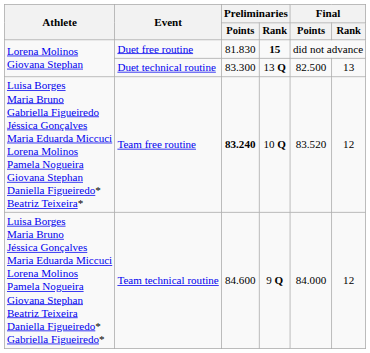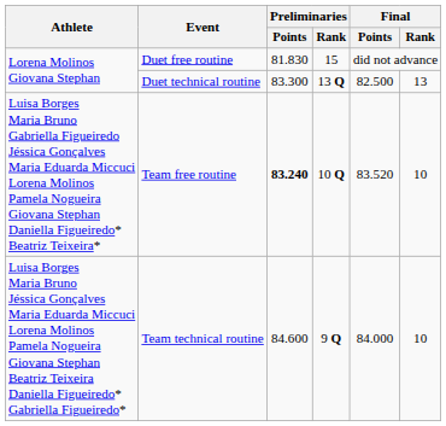 <table class=wikitable style="font-size:90%">
 <tr>
 <th rowspan="2">Athlete</th>
 <th rowspan="2">Event</th>
 <th colspan="2">Preliminaries</th>
 <th colspan="2">Final</th>
 </tr>
 <tr style="font-size:95%">
 <th>Points</th>
 <th>Rank</th>
 <th>Points</th>
 <th>Rank</th>
 </tr>
 <tr align=center>
 <td align=left rowspan=2><a href='#'>Lorena Molinos</a><br><a href='#'>Giovana Stephan</a></td>
 <td align=left><a href='#'>Duet free routine</a></td>
 <td>81.830</td>
-<td><strong>15</strong></td>
+<td>15</td>
 <td colspan=2>did not advance</td>
 </tr>
 <tr align=center>
 <td align=left><a href='#'>Duet technical routine</a></td>
 <td>83.300</td>
 <td>13 <strong>Q</strong></td>
 <td>82.500</td>
 <td>13</td>
 </tr>
 <tr align=center>
 <td align=left><a href='#'>Luisa Borges</a><br><a href='#'>Maria Bruno</a><br><a href='#'>Gabriella Figueiredo</a><br><a href='#'>Jéssica Gonçalves</a><br><a href='#'>Maria Eduarda Miccuci</a><br><a href='#'>Lorena Molinos</a><br><a href='#'>Pamela Nogueira</a><br><a href='#'>Giovana Stephan</a><br><a href='#'>Daniella Figueiredo</a>*<br><a href='#'>Beatriz Teixeira</a>*</td>
 <td align=left><a href='#'>Team free routine</a></td>
 <td><strong>83.240</strong></td>
 <td>10 <strong>Q</strong></td>
 <td>83.520</td>
-<td>12</td>
+<td>10</td>
 </tr>
 <tr align=center>
 <td align=left><a href='#'>Luisa Borges</a><br><a href='#'>Maria Bruno</a><br><a href='#'>Jéssica Gonçalves</a><br><a href='#'>Maria Eduarda Miccuci</a><br><a href='#'>Lorena Molinos</a><br><a href='#'>Pamela Nogueira</a><br><a href='#'>Giovana Stephan</a><br><a href='#'>Beatriz Teixeira</a><br><a href='#'>Daniella Figueiredo</a>*<br><a href='#'>Gabriella Figueiredo</a>*</td>
 <td align=left><a href='#'>Team technical routine</a></td>
 <td>84.600</td>
 <td>9 <strong>Q</strong></td>
 <td>84.000</td>
-<td>12</td>
+<td>10</td>
 </tr>
 </table>
